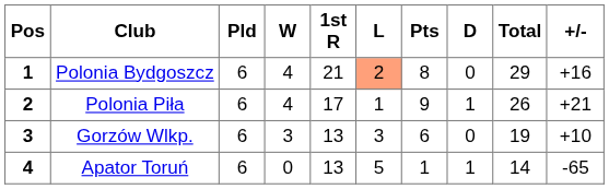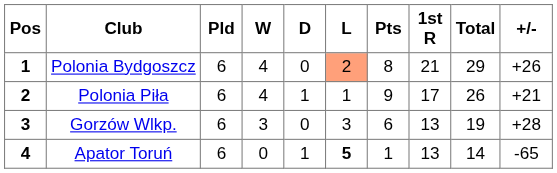 <table class="toccolours" border="1" cellpadding="4" cellspacing="0" style="border-collapse: collapse; margin:0;">
 <tr>
 <th width=30>Pos</th>
 <th>Club</th>
 <th width=30>Pld</th>
 <th width=30>W</th>
-<th width=30>1st R</th>
+<th width=30>D</th>
 <th width=30>L</th>
 <th width=30>Pts</th>
-<th width=30>D</th>
+<th width=30>1st R</th>
 <th width=30>Total</th>
 <th width=40>+/-</th>
 </tr>
 <tr align=center >
 <th>1</th>
 <td><a href='#'>Polonia Bydgoszcz</a></td>
 <td>6</td>
 <td>4</td>
-<td>21</td>
+<td>0</td>
 <td style="background: lightsalmon;">2</td>
 <td>8</td>
-<td>0</td>
+<td>21</td>
 <td>29</td>
-<td>+16</td>
+<td>+26</td>
 </tr>
 <tr align=center >
 <th>2</th>
 <td><a href='#'>Polonia Piła</a></td>
 <td>6</td>
 <td>4</td>
-<td>17</td>
+<td>1</td>
 <td>1</td>
 <td>9</td>
-<td>1</td>
+<td>17</td>
 <td>26</td>
 <td>+21</td>
 </tr>
 <tr align=center >
 <th>3</th>
 <td><a href='#'>Gorzów Wlkp.</a></td>
 <td>6</td>
 <td>3</td>
-<td>13</td>
+<td>0</td>
 <td>3</td>
 <td>6</td>
-<td>0</td>
+<td>13</td>
 <td>19</td>
-<td>+10</td>
+<td>+28</td>
 </tr>
 <tr align=center>
 <th>4</th>
 <td><a href='#'>Apator Toruń</a></td>
 <td>6</td>
 <td>0</td>
+<td>1</td>
+<td><strong>5</strong></td>
+<td>1</td>
 <td>13</td>
-<td>5</td>
-<td>1</td>
-<td>1</td>
 <td>14</td>
 <td>-65</td>
 </tr>
 </table>
